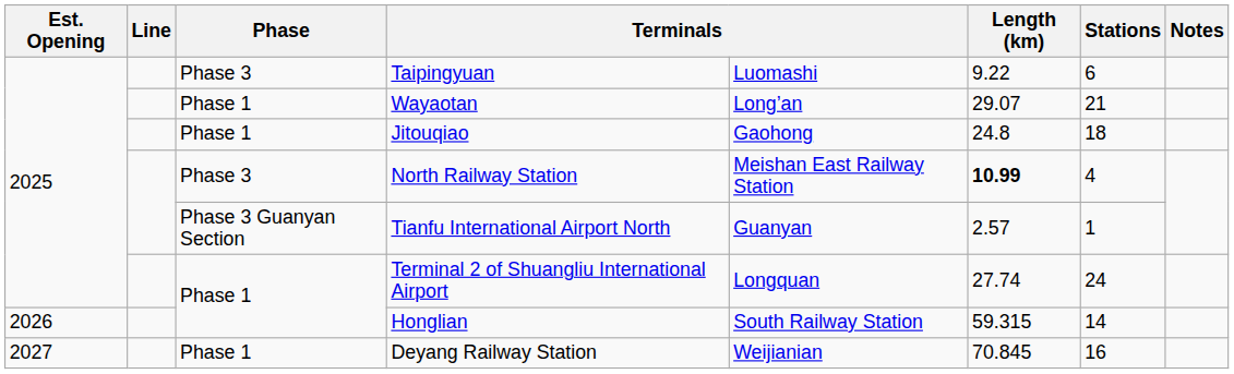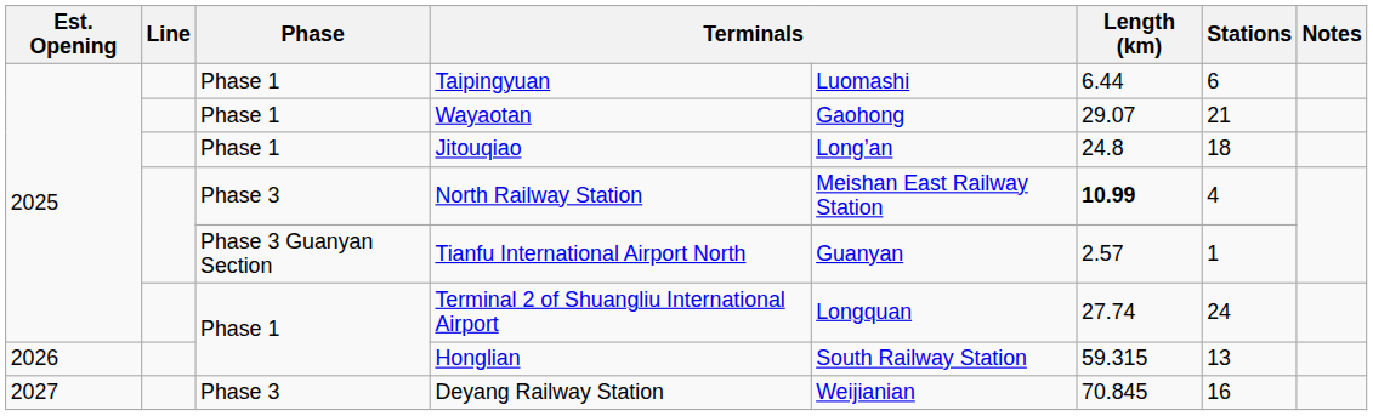 <table class="wikitable" style="width: 80%;">
 <tr>
 <th>Est. Opening</th>
 <th>Line</th>
 <th>Phase</th>
 <th colspan="2">Terminals</th>
 <th>Length (km)</th>
 <th>Stations</th>
 <th>Notes</th>
 </tr>
 <tr>
 <td rowspan="6">2025</td>
 <td></td>
-<td>Phase 3</td>
+<td>Phase 1</td>
 <td><a href='#'>Taipingyuan</a></td>
 <td><a href='#'>Luomashi</a></td>
-<td>9.22</td>
+<td>6.44</td>
 <td>6</td>
 <td></td>
 </tr>
 <tr>
 <td></td>
 <td>Phase 1</td>
 <td><a href='#'>Wayaotan</a></td>
-<td><a href='#'>Long’an</a></td>
+<td><a href='#'>Gaohong</a></td>
 <td>29.07</td>
 <td>21</td>
 <td></td>
 </tr>
 <tr>
 <td></td>
 <td>Phase 1</td>
 <td><a href='#'>Jitouqiao</a></td>
-<td><a href='#'>Gaohong</a></td>
+<td><a href='#'>Long’an</a></td>
 <td>24.8</td>
 <td>18</td>
 <td></td>
 </tr>
 <tr>
 <td rowspan="2"></td>
 <td>Phase 3</td>
 <td><a href='#'>North Railway Station</a></td>
 <td><a href='#'>Meishan East Railway Station</a></td>
 <td><strong>10.99</strong></td>
 <td>4</td>
 <td rowspan="2"></td>
 </tr>
 <tr>
 <td>Phase 3 Guanyan Section</td>
 <td><a href='#'>Tianfu International Airport North</a></td>
 <td><a href='#'>Guanyan</a></td>
 <td>2.57</td>
 <td>1</td>
 </tr>
 <tr>
 <td></td>
 <td rowspan="2">Phase 1</td>
 <td><a href='#'>Terminal 2 of Shuangliu International Airport</a></td>
 <td><a href='#'>Longquan</a></td>
 <td>27.74</td>
 <td>24</td>
 <td></td>
 </tr>
 <tr>
 <td>2026</td>
 <td></td>
 <td><a href='#'>Honglian</a></td>
 <td><a href='#'>South Railway Station</a></td>
 <td>59.315</td>
-<td>14</td>
+<td>13</td>
 <td></td>
 </tr>
 <tr>
 <td>2027</td>
 <td></td>
-<td>Phase 1</td>
+<td>Phase 3</td>
 <td>Deyang Railway Station</td>
 <td><a href='#'>Weijianian</a></td>
 <td>70.845</td>
 <td>16</td>
 <td></td>
 </tr>
 </table>
